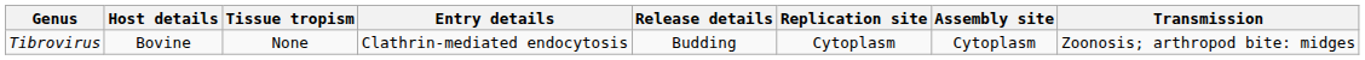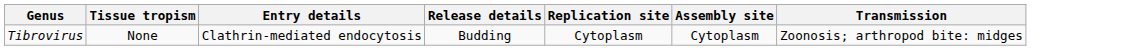 <table class="wikitable sortable" style="text-align:center">
 <tr>
 <th>Genus</th>
-<th>Host details</th>
 <th>Tissue tropism</th>
 <th>Entry details</th>
 <th>Release details</th>
 <th>Replication site</th>
 <th>Assembly site</th>
 <th>Transmission</th>
 </tr>
 <tr>
 <td><em>Tibrovirus</em></td>
-<td>Bovine</td>
 <td>None</td>
 <td>Clathrin-mediated endocytosis</td>
 <td>Budding</td>
 <td>Cytoplasm</td>
 <td>Cytoplasm</td>
 <td>Zoonosis; arthropod bite: midges</td>
 </tr>
 </table>
